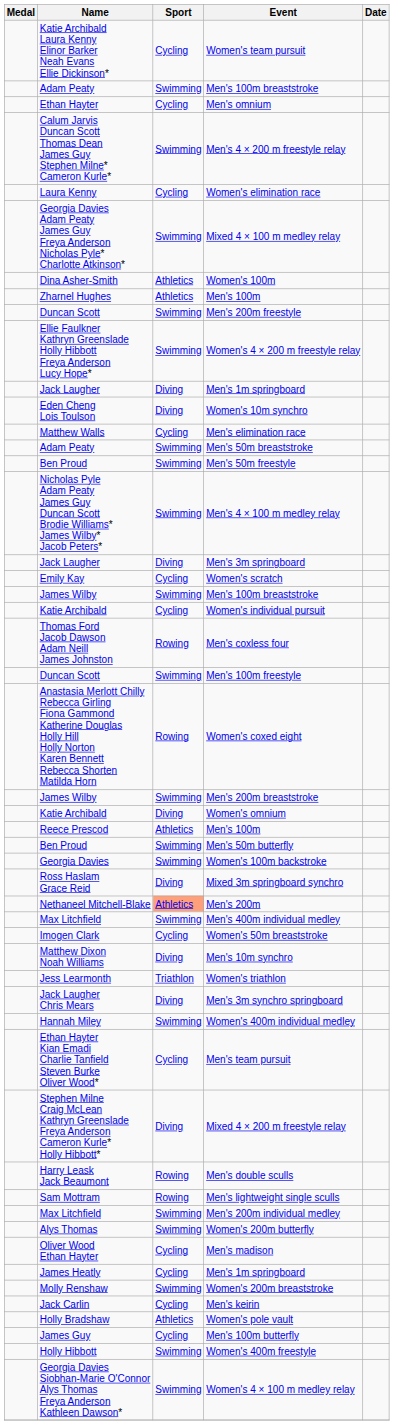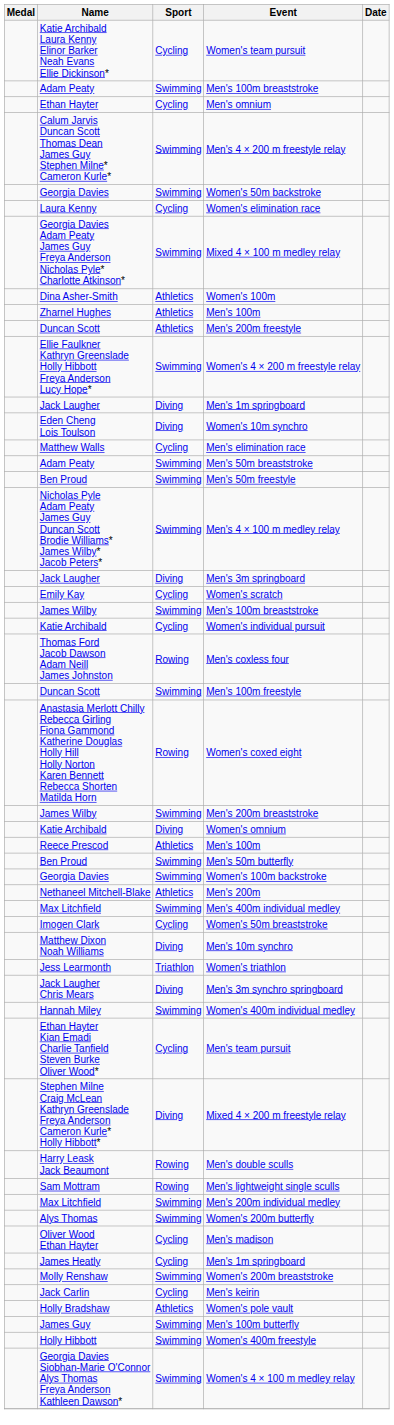 <table class="wikitable sortable"  style="font-size:95%">
 <tr>
 <th>Medal</th>
 <th>Name</th>
 <th>Sport</th>
 <th>Event</th>
 <th>Date</th>
 </tr>
 <tr>
 <td></td>
 <td><a href='#'>Katie Archibald</a><br><a href='#'>Laura Kenny</a><br><a href='#'>Elinor Barker</a><br><a href='#'>Neah Evans</a><br><a href='#'>Ellie Dickinson</a>*</td>
 <td><a href='#'>Cycling</a></td>
 <td><a href='#'>Women's team pursuit</a></td>
 <td></td>
 </tr>
 <tr>
 <td></td>
 <td><a href='#'>Adam Peaty</a></td>
 <td><a href='#'>Swimming</a></td>
 <td><a href='#'>Men's 100m breaststroke</a></td>
 <td></td>
 </tr>
 <tr>
 <td></td>
 <td><a href='#'>Ethan Hayter</a></td>
 <td><a href='#'>Cycling</a></td>
 <td><a href='#'>Men's omnium</a></td>
 <td></td>
 </tr>
 <tr>
 <td></td>
 <td><a href='#'>Calum Jarvis</a><br><a href='#'>Duncan Scott</a><br><a href='#'>Thomas Dean</a><br><a href='#'>James Guy</a><br><a href='#'>Stephen Milne</a>*<br><a href='#'>Cameron Kurle</a>*</td>
 <td><a href='#'>Swimming</a></td>
 <td><a href='#'>Men's 4 × 200 m freestyle relay</a></td>
 <td></td>
 </tr>
 <tr>
 <td></td>
+<td><a href='#'>Georgia Davies</a></td>
+<td><a href='#'>Swimming</a></td>
+<td><a href='#'>Women's 50m backstroke</a></td>
+<td></td>
+</tr>
+<tr>
+<td></td>
 <td><a href='#'>Laura Kenny</a></td>
 <td><a href='#'>Cycling</a></td>
 <td><a href='#'>Women's elimination race</a></td>
 <td></td>
 </tr>
 <tr>
 <td></td>
 <td><a href='#'>Georgia Davies</a><br><a href='#'>Adam Peaty</a><br><a href='#'>James Guy</a><br><a href='#'>Freya Anderson</a><br><a href='#'>Nicholas Pyle</a>*<br><a href='#'>Charlotte Atkinson</a>*</td>
 <td><a href='#'>Swimming</a></td>
 <td><a href='#'>Mixed 4 × 100 m medley relay</a></td>
 <td></td>
 </tr>
 <tr>
 <td></td>
 <td><a href='#'>Dina Asher-Smith</a></td>
 <td><a href='#'>Athletics</a></td>
 <td><a href='#'>Women's 100m</a></td>
 <td></td>
 </tr>
 <tr>
 <td></td>
 <td><a href='#'>Zharnel Hughes</a></td>
 <td><a href='#'>Athletics</a></td>
 <td><a href='#'>Men's 100m</a></td>
 <td></td>
 </tr>
 <tr>
 <td></td>
 <td><a href='#'>Duncan Scott</a></td>
-<td><a href='#'>Swimming</a></td>
+<td><a href='#'>Athletics</a></td>
 <td><a href='#'>Men's 200m freestyle</a></td>
 <td></td>
 </tr>
 <tr>
 <td></td>
 <td><a href='#'>Ellie Faulkner</a><br><a href='#'>Kathryn Greenslade</a><br><a href='#'>Holly Hibbott</a><br><a href='#'>Freya Anderson</a><br><a href='#'>Lucy Hope</a>*</td>
 <td><a href='#'>Swimming</a></td>
 <td><a href='#'>Women's 4 × 200 m freestyle relay</a></td>
 <td></td>
 </tr>
 <tr>
 <td></td>
 <td><a href='#'>Jack Laugher</a></td>
 <td><a href='#'>Diving</a></td>
 <td><a href='#'>Men's 1m springboard</a></td>
 <td></td>
 </tr>
 <tr>
 <td></td>
 <td><a href='#'>Eden Cheng</a><br><a href='#'>Lois Toulson</a></td>
 <td><a href='#'>Diving</a></td>
 <td><a href='#'>Women's 10m synchro</a></td>
 <td></td>
 </tr>
 <tr>
 <td></td>
 <td><a href='#'>Matthew Walls</a></td>
 <td><a href='#'>Cycling</a></td>
 <td><a href='#'>Men's elimination race</a></td>
 <td></td>
 </tr>
 <tr>
 <td></td>
 <td><a href='#'>Adam Peaty</a></td>
 <td><a href='#'>Swimming</a></td>
 <td><a href='#'>Men's 50m breaststroke</a></td>
 <td></td>
 </tr>
 <tr>
 <td></td>
 <td><a href='#'>Ben Proud</a></td>
 <td><a href='#'>Swimming</a></td>
 <td><a href='#'>Men's 50m freestyle</a></td>
 <td></td>
 </tr>
 <tr>
 <td></td>
 <td><a href='#'>Nicholas Pyle</a><br><a href='#'>Adam Peaty</a><br><a href='#'>James Guy</a><br><a href='#'>Duncan Scott</a><br><a href='#'>Brodie Williams</a>*<br><a href='#'>James Wilby</a>*<br><a href='#'>Jacob Peters</a>*</td>
 <td><a href='#'>Swimming</a></td>
 <td><a href='#'>Men's 4 × 100 m medley relay</a></td>
 <td></td>
 </tr>
 <tr>
 <td></td>
 <td><a href='#'>Jack Laugher</a></td>
 <td><a href='#'>Diving</a></td>
 <td><a href='#'>Men's 3m springboard</a></td>
 <td></td>
 </tr>
 <tr>
 <td></td>
 <td><a href='#'>Emily Kay</a></td>
 <td><a href='#'>Cycling</a></td>
 <td><a href='#'>Women's scratch</a></td>
 <td></td>
 </tr>
 <tr>
 <td></td>
 <td><a href='#'>James Wilby</a></td>
 <td><a href='#'>Swimming</a></td>
 <td><a href='#'>Men's 100m breaststroke</a></td>
 <td></td>
 </tr>
 <tr>
 <td></td>
 <td><a href='#'>Katie Archibald</a></td>
 <td><a href='#'>Cycling</a></td>
 <td><a href='#'>Women's individual pursuit</a></td>
 <td></td>
 </tr>
 <tr>
 <td></td>
 <td><a href='#'>Thomas Ford</a><br><a href='#'>Jacob Dawson</a><br><a href='#'>Adam Neill</a><br><a href='#'>James Johnston</a></td>
 <td><a href='#'>Rowing</a></td>
 <td><a href='#'>Men's coxless four</a></td>
 <td></td>
 </tr>
 <tr>
 <td></td>
 <td><a href='#'>Duncan Scott</a></td>
 <td><a href='#'>Swimming</a></td>
 <td><a href='#'>Men's 100m freestyle</a></td>
 <td></td>
 </tr>
 <tr>
 <td></td>
 <td><a href='#'>Anastasia Merlott Chilly</a><br><a href='#'>Rebecca Girling</a><br><a href='#'>Fiona Gammond</a><br><a href='#'>Katherine Douglas</a><br><a href='#'>Holly Hill</a><br><a href='#'>Holly Norton</a><br><a href='#'>Karen Bennett</a><br><a href='#'>Rebecca Shorten</a><br><a href='#'>Matilda Horn</a></td>
 <td><a href='#'>Rowing</a></td>
 <td><a href='#'>Women's coxed eight</a></td>
 <td></td>
 </tr>
 <tr>
 <td></td>
 <td><a href='#'>James Wilby</a></td>
 <td><a href='#'>Swimming</a></td>
 <td><a href='#'>Men's 200m breaststroke</a></td>
 <td></td>
 </tr>
 <tr>
 <td></td>
 <td><a href='#'>Katie Archibald</a></td>
 <td><a href='#'>Diving</a></td>
 <td><a href='#'>Women's omnium</a></td>
 <td></td>
 </tr>
 <tr>
 <td></td>
 <td><a href='#'>Reece Prescod</a></td>
 <td><a href='#'>Athletics</a></td>
 <td><a href='#'>Men's 100m</a></td>
 <td></td>
 </tr>
 <tr>
 <td></td>
 <td><a href='#'>Ben Proud</a></td>
 <td><a href='#'>Swimming</a></td>
 <td><a href='#'>Men's 50m butterfly</a></td>
 <td></td>
 </tr>
 <tr>
 <td></td>
 <td><a href='#'>Georgia Davies</a></td>
 <td><a href='#'>Swimming</a></td>
 <td><a href='#'>Women's 100m backstroke</a></td>
 <td></td>
 </tr>
 <tr>
 <td></td>
-<td><a href='#'>Ross Haslam</a><br><a href='#'>Grace Reid</a></td>
-<td><a href='#'>Diving</a></td>
-<td><a href='#'>Mixed 3m springboard synchro</a></td>
-<td></td>
-</tr>
-<tr>
-<td></td>
 <td><a href='#'>Nethaneel Mitchell-Blake</a></td>
-<td style="background: lightsalmon;"><a href='#'>Athletics</a></td>
+<td><a href='#'>Athletics</a></td>
 <td><a href='#'>Men's 200m</a></td>
 <td></td>
 </tr>
 <tr>
 <td></td>
 <td><a href='#'>Max Litchfield</a></td>
 <td><a href='#'>Swimming</a></td>
 <td><a href='#'>Men's 400m individual medley</a></td>
 <td></td>
 </tr>
 <tr>
 <td></td>
 <td><a href='#'>Imogen Clark</a></td>
 <td><a href='#'>Cycling</a></td>
 <td><a href='#'>Women's 50m breaststroke</a></td>
 <td></td>
 </tr>
 <tr>
 <td></td>
 <td><a href='#'>Matthew Dixon</a><br><a href='#'>Noah Williams</a></td>
 <td><a href='#'>Diving</a></td>
 <td><a href='#'>Men's 10m synchro</a></td>
 <td></td>
 </tr>
 <tr>
 <td></td>
 <td><a href='#'>Jess Learmonth</a></td>
 <td><a href='#'>Triathlon</a></td>
 <td><a href='#'>Women's triathlon</a></td>
 <td></td>
 </tr>
 <tr>
 <td></td>
 <td><a href='#'>Jack Laugher</a><br><a href='#'>Chris Mears</a></td>
 <td><a href='#'>Diving</a></td>
 <td><a href='#'>Men's 3m synchro springboard</a></td>
 <td></td>
 </tr>
 <tr>
 <td></td>
 <td><a href='#'>Hannah Miley</a></td>
 <td><a href='#'>Swimming</a></td>
 <td><a href='#'>Women's 400m individual medley</a></td>
 <td></td>
 </tr>
 <tr>
 <td></td>
 <td><a href='#'>Ethan Hayter</a><br><a href='#'>Kian Emadi</a><br><a href='#'>Charlie Tanfield</a><br><a href='#'>Steven Burke</a><br><a href='#'>Oliver Wood</a>*</td>
 <td><a href='#'>Cycling</a></td>
 <td><a href='#'>Men's team pursuit</a></td>
 <td></td>
 </tr>
 <tr>
 <td></td>
 <td><a href='#'>Stephen Milne</a><br><a href='#'>Craig McLean</a><br><a href='#'>Kathryn Greenslade</a><br><a href='#'>Freya Anderson</a><br><a href='#'>Cameron Kurle</a>*<br><a href='#'>Holly Hibbott</a>*</td>
 <td><a href='#'>Diving</a></td>
 <td><a href='#'>Mixed 4 × 200 m freestyle relay</a></td>
 <td></td>
 </tr>
 <tr>
 <td></td>
 <td><a href='#'>Harry Leask</a><br><a href='#'>Jack Beaumont</a></td>
 <td><a href='#'>Rowing</a></td>
 <td><a href='#'>Men's double sculls</a></td>
 <td></td>
 </tr>
 <tr>
 <td></td>
 <td><a href='#'>Sam Mottram</a></td>
 <td><a href='#'>Rowing</a></td>
 <td><a href='#'>Men's lightweight single sculls</a></td>
 <td></td>
 </tr>
 <tr>
 <td></td>
 <td><a href='#'>Max Litchfield</a></td>
 <td><a href='#'>Swimming</a></td>
 <td><a href='#'>Men's 200m individual medley</a></td>
 <td></td>
 </tr>
 <tr>
 <td></td>
 <td><a href='#'>Alys Thomas</a></td>
 <td><a href='#'>Swimming</a></td>
 <td><a href='#'>Women's 200m butterfly</a></td>
 <td></td>
 </tr>
 <tr>
 <td></td>
 <td><a href='#'>Oliver Wood</a><br><a href='#'>Ethan Hayter</a></td>
 <td><a href='#'>Cycling</a></td>
 <td><a href='#'>Men's madison</a></td>
 <td></td>
 </tr>
 <tr>
 <td></td>
 <td><a href='#'>James Heatly</a></td>
 <td><a href='#'>Cycling</a></td>
 <td><a href='#'>Men's 1m springboard</a></td>
 <td></td>
 </tr>
 <tr>
 <td></td>
 <td><a href='#'>Molly Renshaw</a></td>
 <td><a href='#'>Swimming</a></td>
 <td><a href='#'>Women's 200m breaststroke</a></td>
 <td></td>
 </tr>
 <tr>
 <td></td>
 <td><a href='#'>Jack Carlin</a></td>
 <td><a href='#'>Cycling</a></td>
 <td><a href='#'>Men's keirin</a></td>
 <td></td>
 </tr>
 <tr>
 <td></td>
 <td><a href='#'>Holly Bradshaw</a></td>
 <td><a href='#'>Athletics</a></td>
 <td><a href='#'>Women's pole vault</a></td>
 <td></td>
 </tr>
 <tr>
 <td></td>
 <td><a href='#'>James Guy</a></td>
-<td><a href='#'>Cycling</a></td>
+<td><a href='#'>Swimming</a></td>
 <td><a href='#'>Men's 100m butterfly</a></td>
 <td></td>
 </tr>
 <tr>
 <td></td>
 <td><a href='#'>Holly Hibbott</a></td>
 <td><a href='#'>Swimming</a></td>
 <td><a href='#'>Women's 400m freestyle</a></td>
 <td></td>
 </tr>
 <tr>
 <td></td>
 <td><a href='#'>Georgia Davies</a><br><a href='#'>Siobhan-Marie O'Connor</a><br><a href='#'>Alys Thomas</a><br><a href='#'>Freya Anderson</a><br><a href='#'>Kathleen Dawson</a>*</td>
 <td><a href='#'>Swimming</a></td>
 <td><a href='#'>Women's 4 × 100 m medley relay</a></td>
 <td></td>
 </tr>
 <tr>
 </tr>
 </table>
